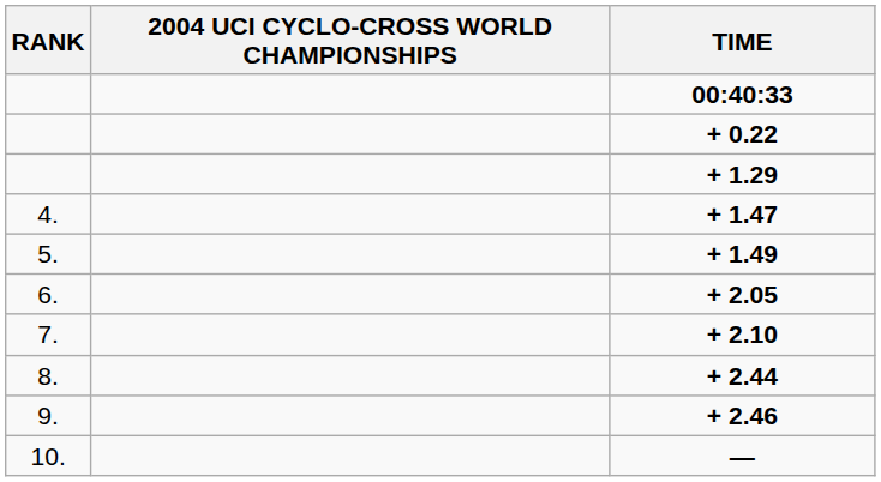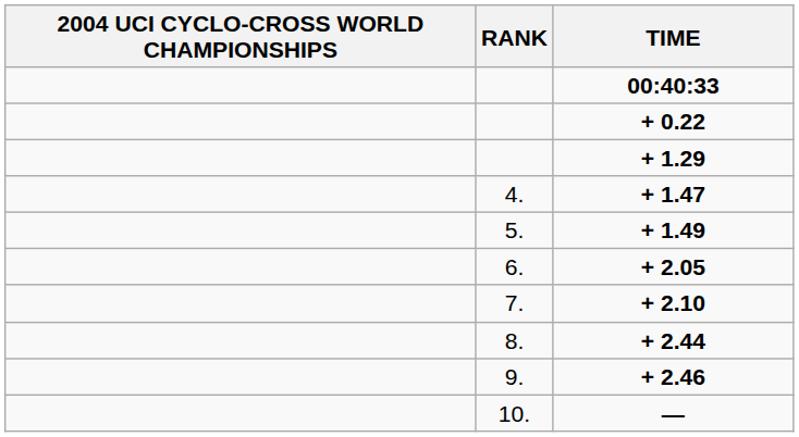 <table class="wikitable" style="font-size:95%;">
 <tr>
+<th align="left" style="width: 20em">2004 UCI CYCLO-CROSS WORLD CHAMPIONSHIPS</th>
 <th>RANK</th>
-<th align="left" style="width: 20em">2004 UCI CYCLO-CROSS WORLD CHAMPIONSHIPS</th>
 <th align="left" style="width: 10em">TIME</th>
 </tr>
 <tr>
+<td></td>
 <td align="center"></td>
-<td></td>
 <td align="center"><strong>00:40:33</strong></td>
 </tr>
 <tr>
+<td></td>
 <td align="center"></td>
-<td></td>
 <td align="center"><strong>+ 0.22</strong></td>
 </tr>
 <tr>
+<td></td>
 <td align="center"></td>
-<td></td>
 <td align="center"><strong>+ 1.29</strong></td>
 </tr>
 <tr>
+<td></td>
 <td align="center">4.</td>
-<td></td>
 <td align="center"><strong>+ 1.47</strong></td>
 </tr>
 <tr>
+<td></td>
 <td align="center">5.</td>
-<td></td>
 <td align="center"><strong>+ 1.49</strong></td>
 </tr>
 <tr>
+<td></td>
 <td align="center">6.</td>
-<td></td>
 <td align="center"><strong>+ 2.05</strong></td>
 </tr>
 <tr>
+<td></td>
 <td align="center">7.</td>
-<td></td>
 <td align="center"><strong>+ 2.10</strong></td>
 </tr>
 <tr>
+<td></td>
 <td align="center">8.</td>
-<td></td>
 <td align="center"><strong>+ 2.44</strong></td>
 </tr>
 <tr>
+<td></td>
 <td align="center">9.</td>
-<td></td>
 <td align="center"><strong>+ 2.46</strong></td>
 </tr>
 <tr>
+<td></td>
 <td align="center">10.</td>
-<td></td>
 <td align="center"><strong>—</strong></td>
 </tr>
 </table>
